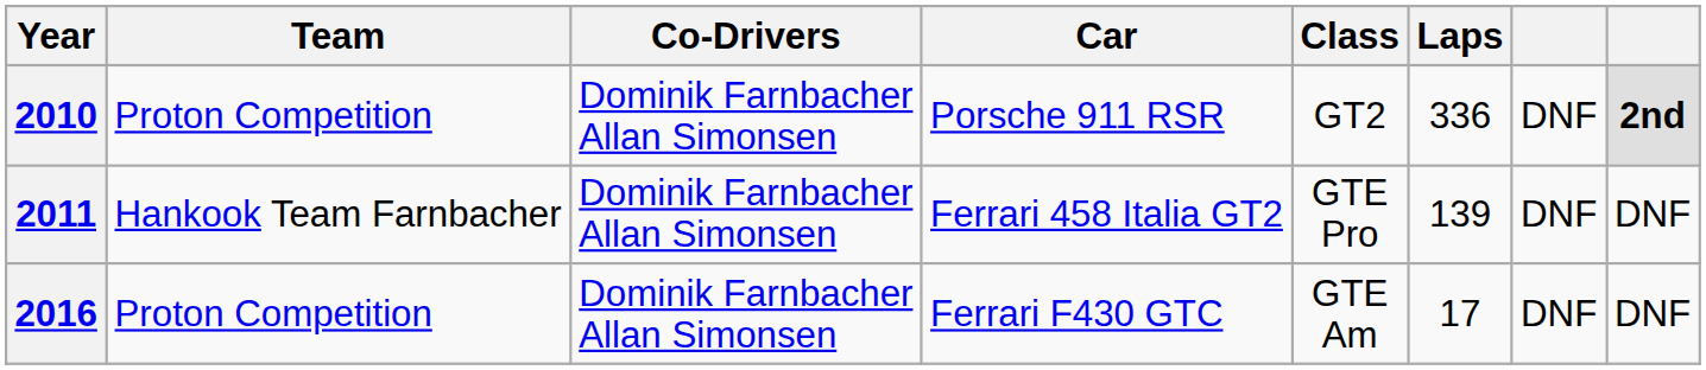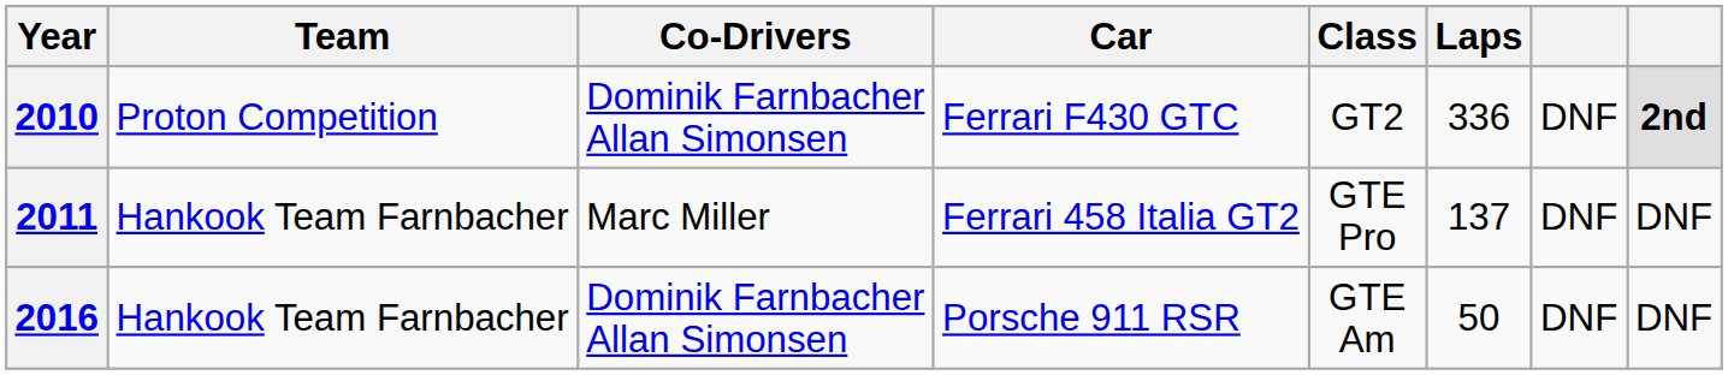 <table class="wikitable" style="text-align:center; font-size:90%">
 <tr>
 <th>Year</th>
 <th>Team</th>
 <th>Co-Drivers</th>
 <th>Car</th>
 <th>Class</th>
 <th>Laps</th>
 <th></th>
 <th></th>
 </tr>
 <tr>
 <th><a href='#'>2010</a></th>
 <td align="left"> <a href='#'>Proton Competition</a></td>
 <td align="left"> <a href='#'>Dominik Farnbacher</a><br> <a href='#'>Allan Simonsen</a></td>
-<td align="left"><a href='#'>Porsche 911 RSR</a></td>
+<td align="left"><a href='#'>Ferrari F430 GTC</a></td>
 <td>GT2</td>
 <td>336</td>
 <td>DNF</td>
 <td style="background:#DFDFDF;"><strong>2nd</strong></td>
 </tr>
 <tr>
 <th><a href='#'>2011</a></th>
 <td align="left"> <a href='#'>Hankook</a> Team Farnbacher</td>
-<td align="left"> <a href='#'>Dominik Farnbacher</a><br> <a href='#'>Allan Simonsen</a></td>
+<td align="left"> Marc Miller</td>
 <td align="left"><a href='#'>Ferrari 458 Italia GT2</a></td>
 <td>GTE<br>Pro</td>
-<td>139</td>
+<td>137</td>
 <td>DNF</td>
 <td>DNF</td>
 </tr>
 <tr>
 <th><a href='#'>2016</a></th>
-<td align="left"> <a href='#'>Proton Competition</a></td>
+<td align="left"> <a href='#'>Hankook</a> Team Farnbacher</td>
 <td align="left"> <a href='#'>Dominik Farnbacher</a><br> <a href='#'>Allan Simonsen</a></td>
-<td align="left"><a href='#'>Ferrari F430 GTC</a></td>
+<td align="left"><a href='#'>Porsche 911 RSR</a></td>
 <td>GTE<br>Am</td>
-<td>17</td>
+<td>50</td>
 <td>DNF</td>
 <td>DNF</td>
 </tr>
 </table>
